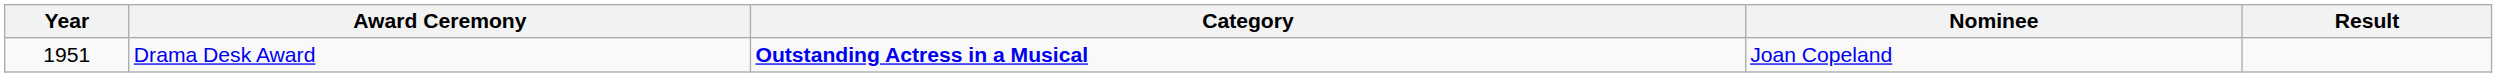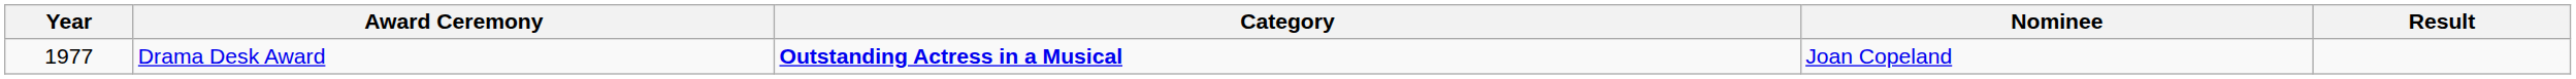 <table class="wikitable" width="95%">
 <tr>
 <th width="5%">Year</th>
 <th width="25%">Award Ceremony</th>
 <th width="40%">Category</th>
 <th width="20%">Nominee</th>
 <th width="10%">Result</th>
 </tr>
 <tr>
-<td align="center">1951</td>
+<td align="center">1977</td>
 <td><a href='#'>Drama Desk Award</a></td>
 <td><strong><a href='#'>Outstanding Actress in a Musical</a></strong></td>
 <td><a href='#'>Joan Copeland</a></td>
 <td></td>
 </tr>
 </table>
